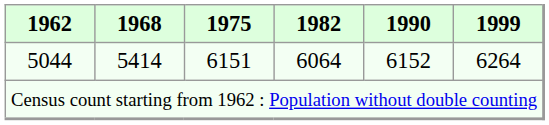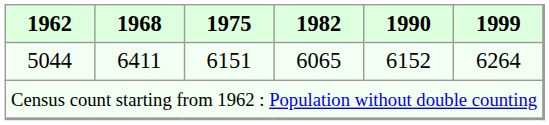 <table align="center" rules="all" cellspacing="0" cellpadding="4" style="border: 1px solid #999; border-right: 2px solid #999; border-bottom:2px solid #999; background: #f3fff3">
 <tr style="background: #ddffdd">
 <th>1962</th>
 <th>1968</th>
 <th>1975</th>
 <th>1982</th>
 <th>1990</th>
 <th>1999</th>
 </tr>
 <tr>
 <td align="center">5044</td>
-<td align="center">5414</td>
+<td align="center">6411</td>
 <td align="center">6151</td>
-<td align="center">6064</td>
+<td align="center">6065</td>
 <td align="center">6152</td>
 <td align="center">6264</td>
 </tr>
 <tr>
 <td colspan=6 align=center><small>Census count starting from 1962 : <a href='#'>Population without double counting</a></small></td>
 </tr>
 </table>
